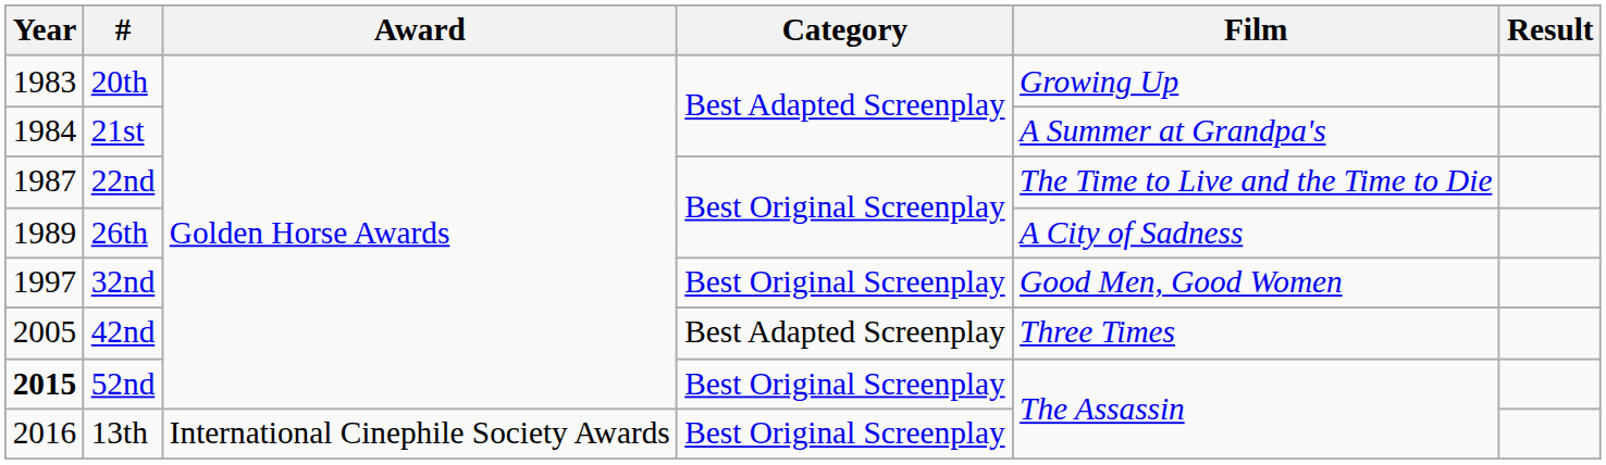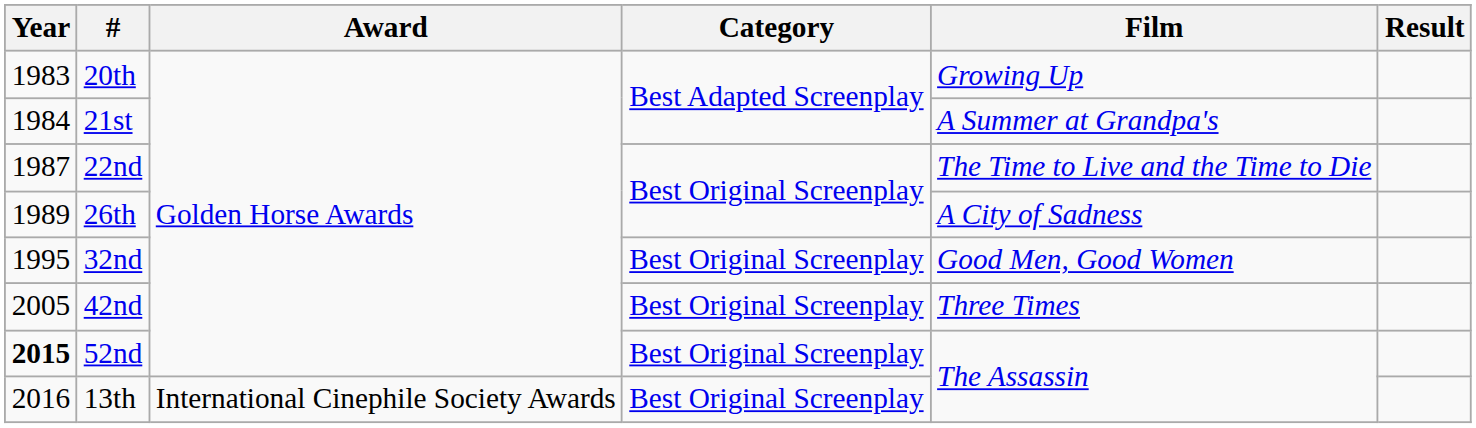 <table class="wikitable sortable">
 <tr>
 <th>Year</th>
 <th>#</th>
 <th>Award</th>
 <th>Category</th>
 <th>Film</th>
 <th>Result</th>
 </tr>
 <tr>
 <td>1983</td>
 <td><a href='#'>20th</a></td>
 <td rowspan=7><a href='#'>Golden Horse Awards</a></td>
 <td rowspan=2><a href='#'>Best Adapted Screenplay</a></td>
 <td><em><a href='#'>Growing Up</a></em></td>
 <td></td>
 </tr>
 <tr>
 <td>1984</td>
 <td><a href='#'>21st</a></td>
 <td><em><a href='#'>A Summer at Grandpa's</a></em></td>
 <td></td>
 </tr>
 <tr>
 <td>1987</td>
 <td><a href='#'>22nd</a></td>
 <td rowspan=2><a href='#'>Best Original Screenplay</a></td>
 <td><em><a href='#'>The Time to Live and the Time to Die</a></em></td>
 <td></td>
 </tr>
 <tr>
 <td>1989</td>
 <td><a href='#'>26th</a></td>
 <td><em><a href='#'>A City of Sadness</a></em></td>
 <td></td>
 </tr>
 <tr>
-<td>1997</td>
+<td>1995</td>
 <td><a href='#'>32nd</a></td>
 <td><a href='#'>Best Original Screenplay</a></td>
 <td><em><a href='#'>Good Men, Good Women</a></em></td>
 <td></td>
 </tr>
 <tr>
 <td>2005</td>
 <td><a href='#'>42nd</a></td>
-<td>Best Adapted Screenplay</td>
+<td><a href='#'>Best Original Screenplay</a></td>
 <td><em><a href='#'>Three Times</a></em></td>
 <td></td>
 </tr>
 <tr>
 <td><strong>2015</strong></td>
 <td><a href='#'>52nd</a></td>
 <td><a href='#'>Best Original Screenplay</a></td>
 <td rowspan=2><em><a href='#'>The Assassin</a></em></td>
 <td></td>
 </tr>
 <tr>
 <td>2016</td>
 <td>13th</td>
 <td>International Cinephile Society Awards</td>
 <td><a href='#'>Best Original Screenplay</a></td>
 <td></td>
 </tr>
 </table>
